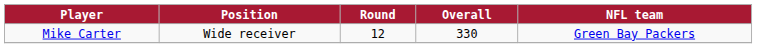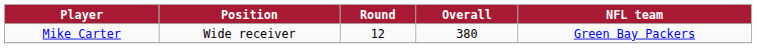 <table class="wikitable" width="65%">
 <tr align="center" style="background:#A81933;color:#FFFFFF;">
 <td><strong>Player</strong></td>
 <td><strong>Position</strong></td>
 <td><strong>Round</strong></td>
 <td><strong>Overall</strong></td>
 <td><strong>NFL team</strong></td>
 </tr>
 <tr align="center" bgcolor="">
 <td><a href='#'>Mike Carter</a></td>
 <td>Wide receiver</td>
 <td>12</td>
-<td>330</td>
+<td>380</td>
 <td><a href='#'>Green Bay Packers</a></td>
 </tr>
 <tr align="center" bgcolor="">
 </tr>
 </table>
